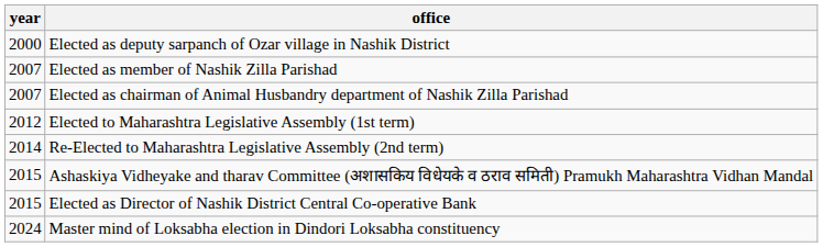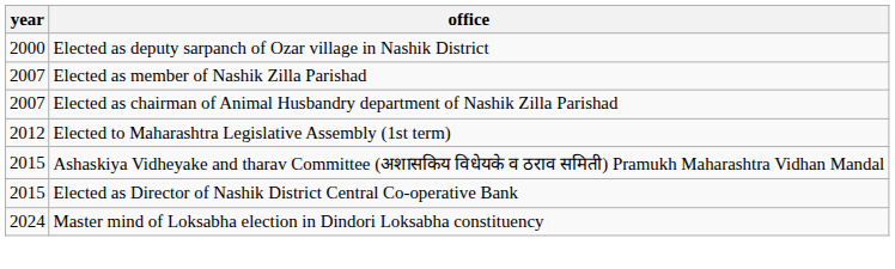 <table class="wikitable sortable">
 <tr>
 <th scope="col">year</th>
 <th scope="col">office</th>
 </tr>
 <tr>
 <td>2000</td>
 <td>Elected as deputy sarpanch of Ozar village in Nashik District</td>
 </tr>
 <tr>
 <td>2007</td>
 <td>Elected as member of Nashik Zilla Parishad</td>
 </tr>
 <tr>
 <td>2007</td>
 <td>Elected as chairman of Animal Husbandry department of Nashik Zilla Parishad</td>
 </tr>
 <tr>
 <td>2012</td>
 <td>Elected to Maharashtra Legislative Assembly (1st term)</td>
 </tr>
 <tr>
-<td>2014</td>
-<td>Re-Elected to Maharashtra Legislative Assembly (2nd term)</td>
-</tr>
-<tr>
 <td>2015</td>
 <td>Ashaskiya Vidheyake and tharav Committee (अशासकिय विधेयके व ठराव समिती) Pramukh Maharashtra Vidhan Mandal</td>
 </tr>
 <tr>
 <td>2015</td>
 <td>Elected as Director of Nashik District Central Co-operative Bank</td>
 </tr>
 <tr>
 <td>2024</td>
 <td>Master mind of Loksabha election in Dindori Loksabha constituency</td>
 </tr>
 </table>
